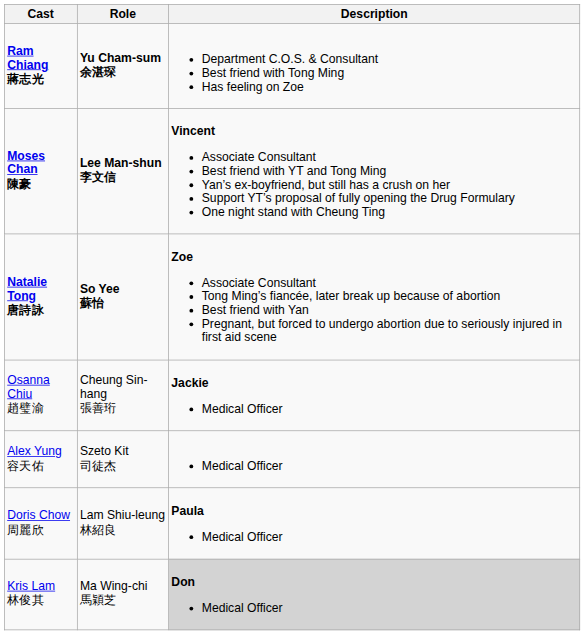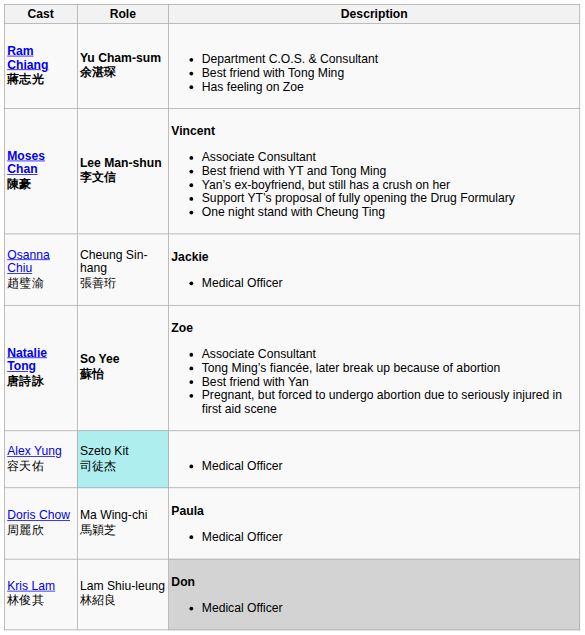 <table class="wikitable" width="60%">
 <tr>
 <th>Cast</th>
 <th>Role</th>
 <th>Description</th>
 </tr>
 <tr>
 <td><strong><a href='#'>Ram Chiang</a><br>蔣志光</strong></td>
 <td><strong> Yu Cham-sum <br> 余湛琛 </strong></td>
 <td><br><ul><li>Department C.O.S. & Consultant</li><li>Best friend with Tong Ming</li><li>Has feeling on Zoe</li></ul></td>
 </tr>
 <tr>
 <td><strong><a href='#'>Moses Chan</a> <br> 陳豪 </strong></td>
 <td><strong> Lee Man-shun <br> 李文信	</strong></td>
 <td><br><strong>Vincent</strong><ul><li>Associate Consultant</li><li>Best friend with YT and Tong Ming</li><li>Yan’s ex-boyfriend, but still has a crush on her</li><li>Support YT’s proposal of fully opening the Drug Formulary</li><li>One night stand with Cheung Ting</li></ul></td>
 </tr>
 <tr>
+<td><a href='#'>Osanna Chiu</a> <br> 趙璧渝</td>
+<td>Cheung Sin-hang <br> 張善珩</td>
+<td><br><strong>Jackie</strong><ul><li>Medical Officer</li></ul></td>
+</tr>
+<tr>
 <td><strong><a href='#'>Natalie Tong</a> <br> 唐詩詠 </strong></td>
 <td><strong> So Yee <br> 蘇怡	</strong></td>
 <td><br><strong>Zoe</strong><ul><li>Associate Consultant</li><li>Tong Ming’s fiancée, later break up because of abortion</li><li>Best friend with Yan</li><li>Pregnant, but forced to undergo abortion due to seriously injured in first aid scene</li></ul></td>
 </tr>
 <tr>
-<td><a href='#'>Osanna Chiu</a> <br> 趙璧渝</td>
-<td>Cheung Sin-hang <br> 張善珩</td>
-<td><br><strong>Jackie</strong><ul><li>Medical Officer</li></ul></td>
-</tr>
-<tr>
 <td><a href='#'>Alex Yung</a> <br> 容天佑</td>
-<td>Szeto Kit <br> 司徒杰</td>
+<td style="background: paleturquoise;">Szeto Kit <br> 司徒杰</td>
 <td><br><ul><li>Medical Officer</li></ul></td>
 </tr>
 <tr>
 <td><a href='#'>Doris Chow</a> <br> 周麗欣</td>
-<td>Lam Shiu-leung <br> 林紹良</td>
+<td>Ma Wing-chi <br> 馬穎芝</td>
 <td><br><strong>Paula</strong><ul><li>Medical Officer</li></ul></td>
 </tr>
 <tr>
 <td><a href='#'>Kris Lam</a> <br> 林俊其</td>
-<td>Ma Wing-chi <br> 馬穎芝</td>
+<td>Lam Shiu-leung <br> 林紹良</td>
 <td style="background: lightgrey;"><br><strong>Don</strong><ul><li>Medical Officer</li></ul></td>
 </tr>
 </table>
